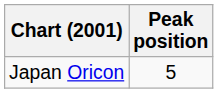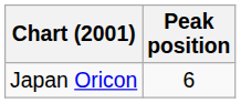 <table class="wikitable">
 <tr>
 <th>Chart (2001)</th>
 <th>Peak<br>position</th>
 </tr>
 <tr>
 <td>Japan <a href='#'>Oricon</a></td>
-<td align="center">5</td>
+<td align="center">6</td>
 </tr>
 </table>
